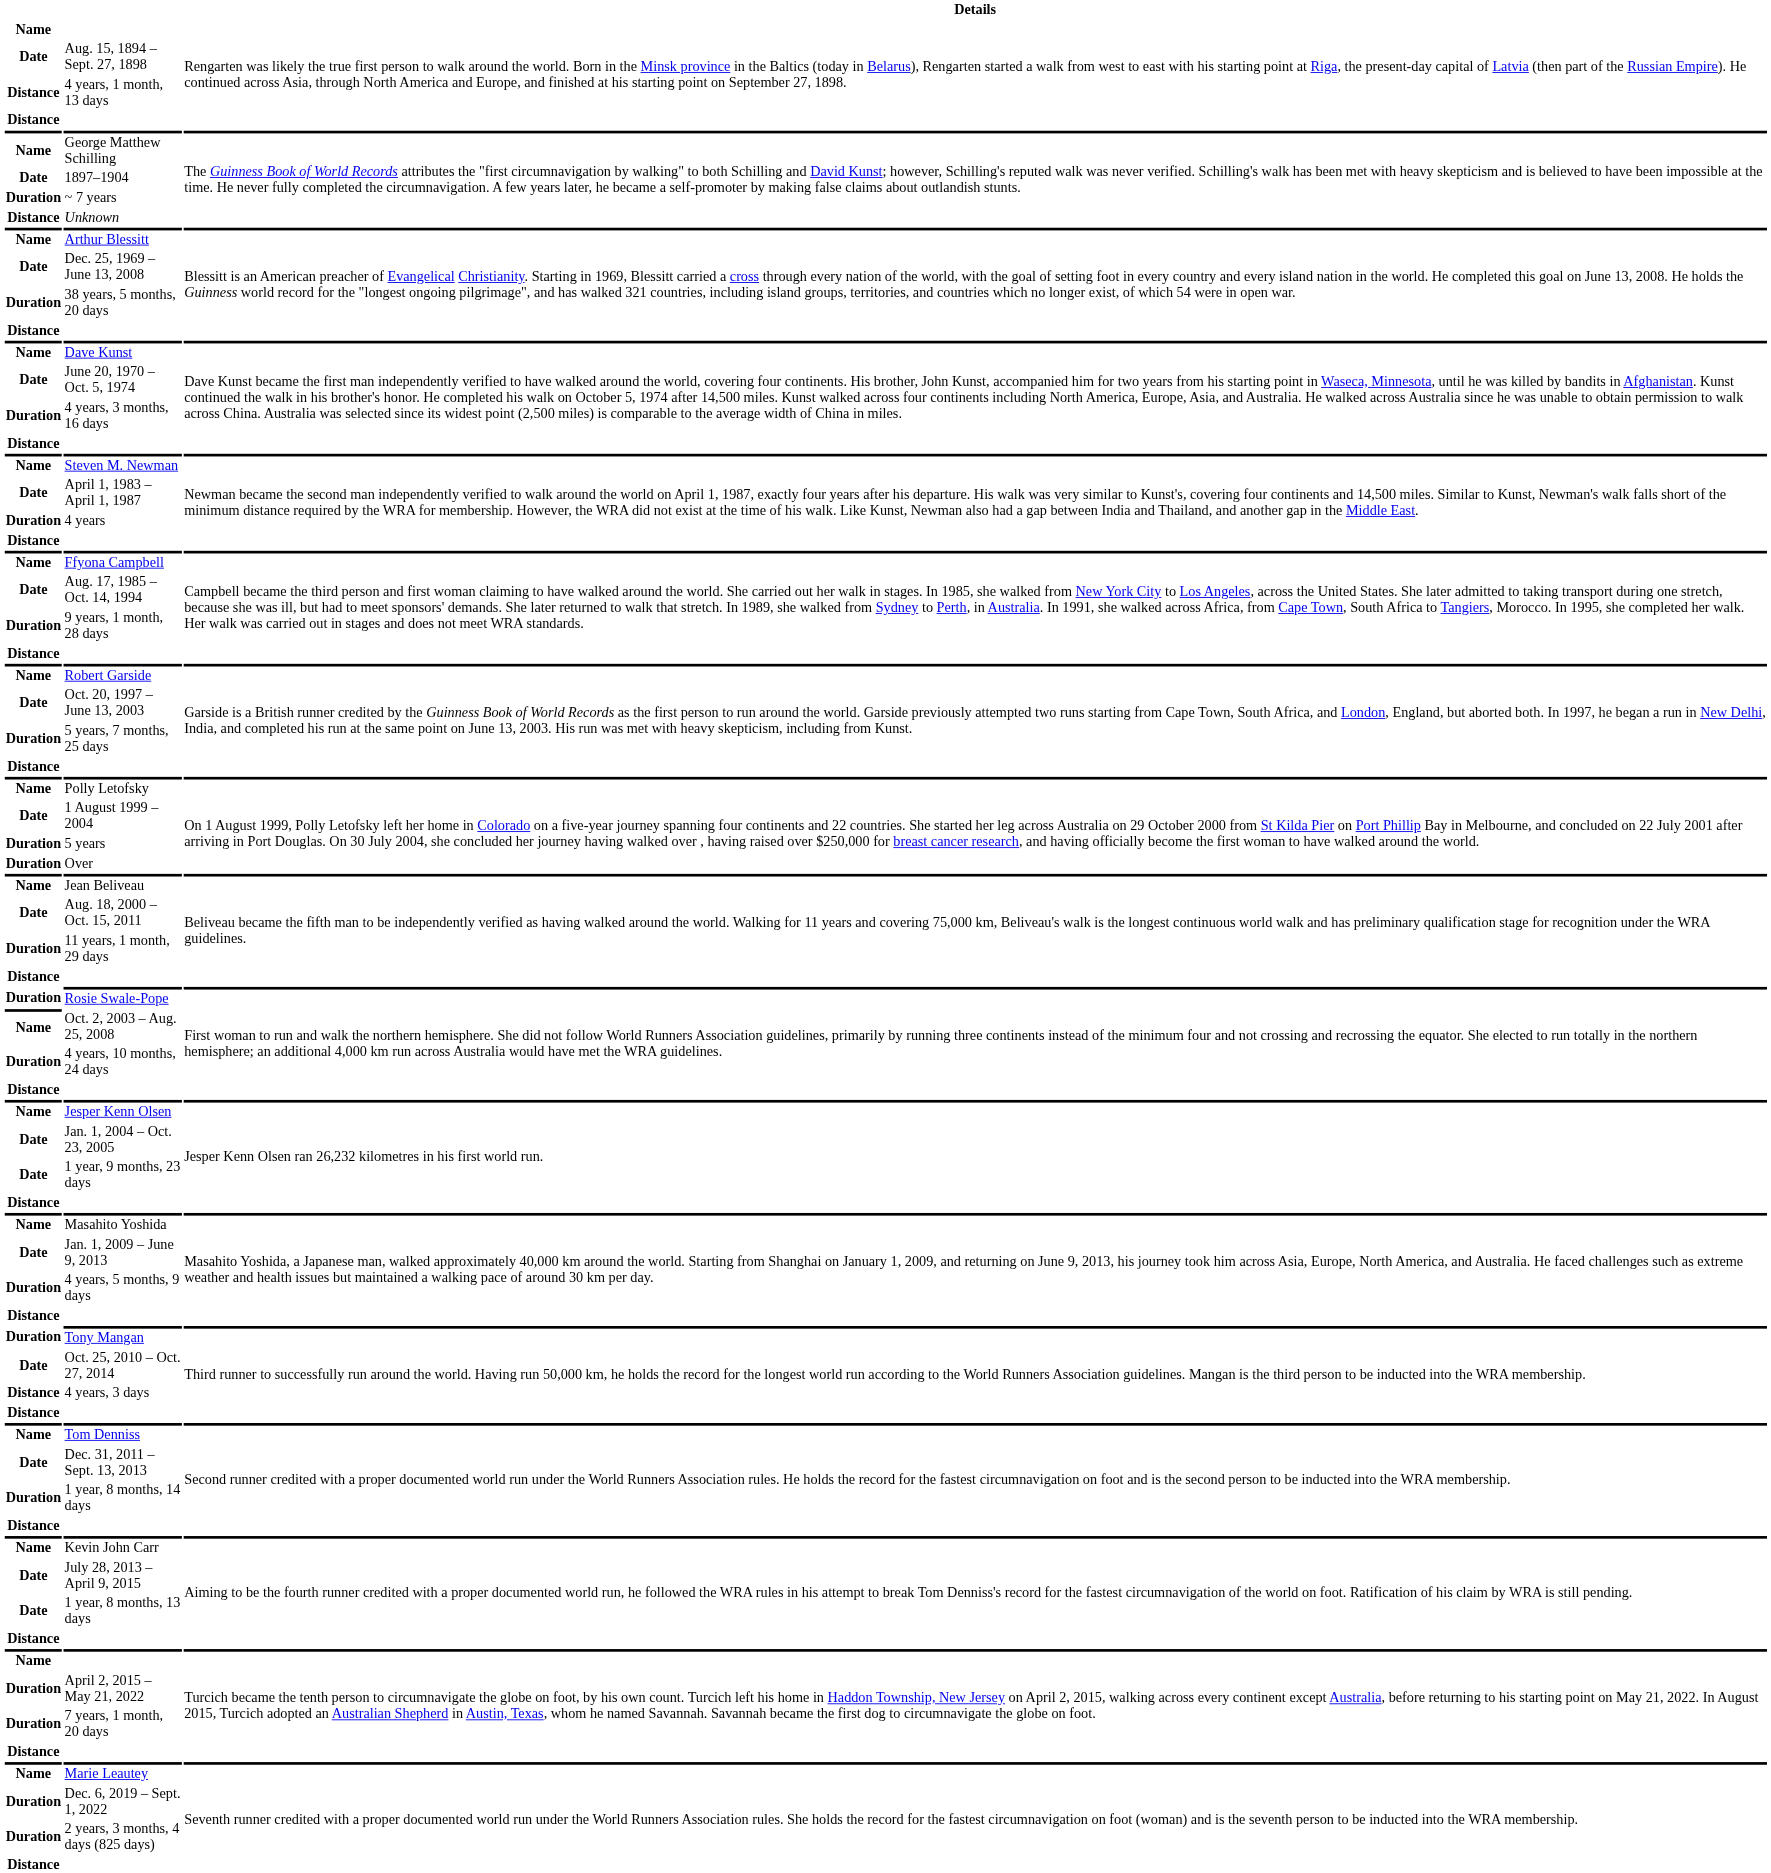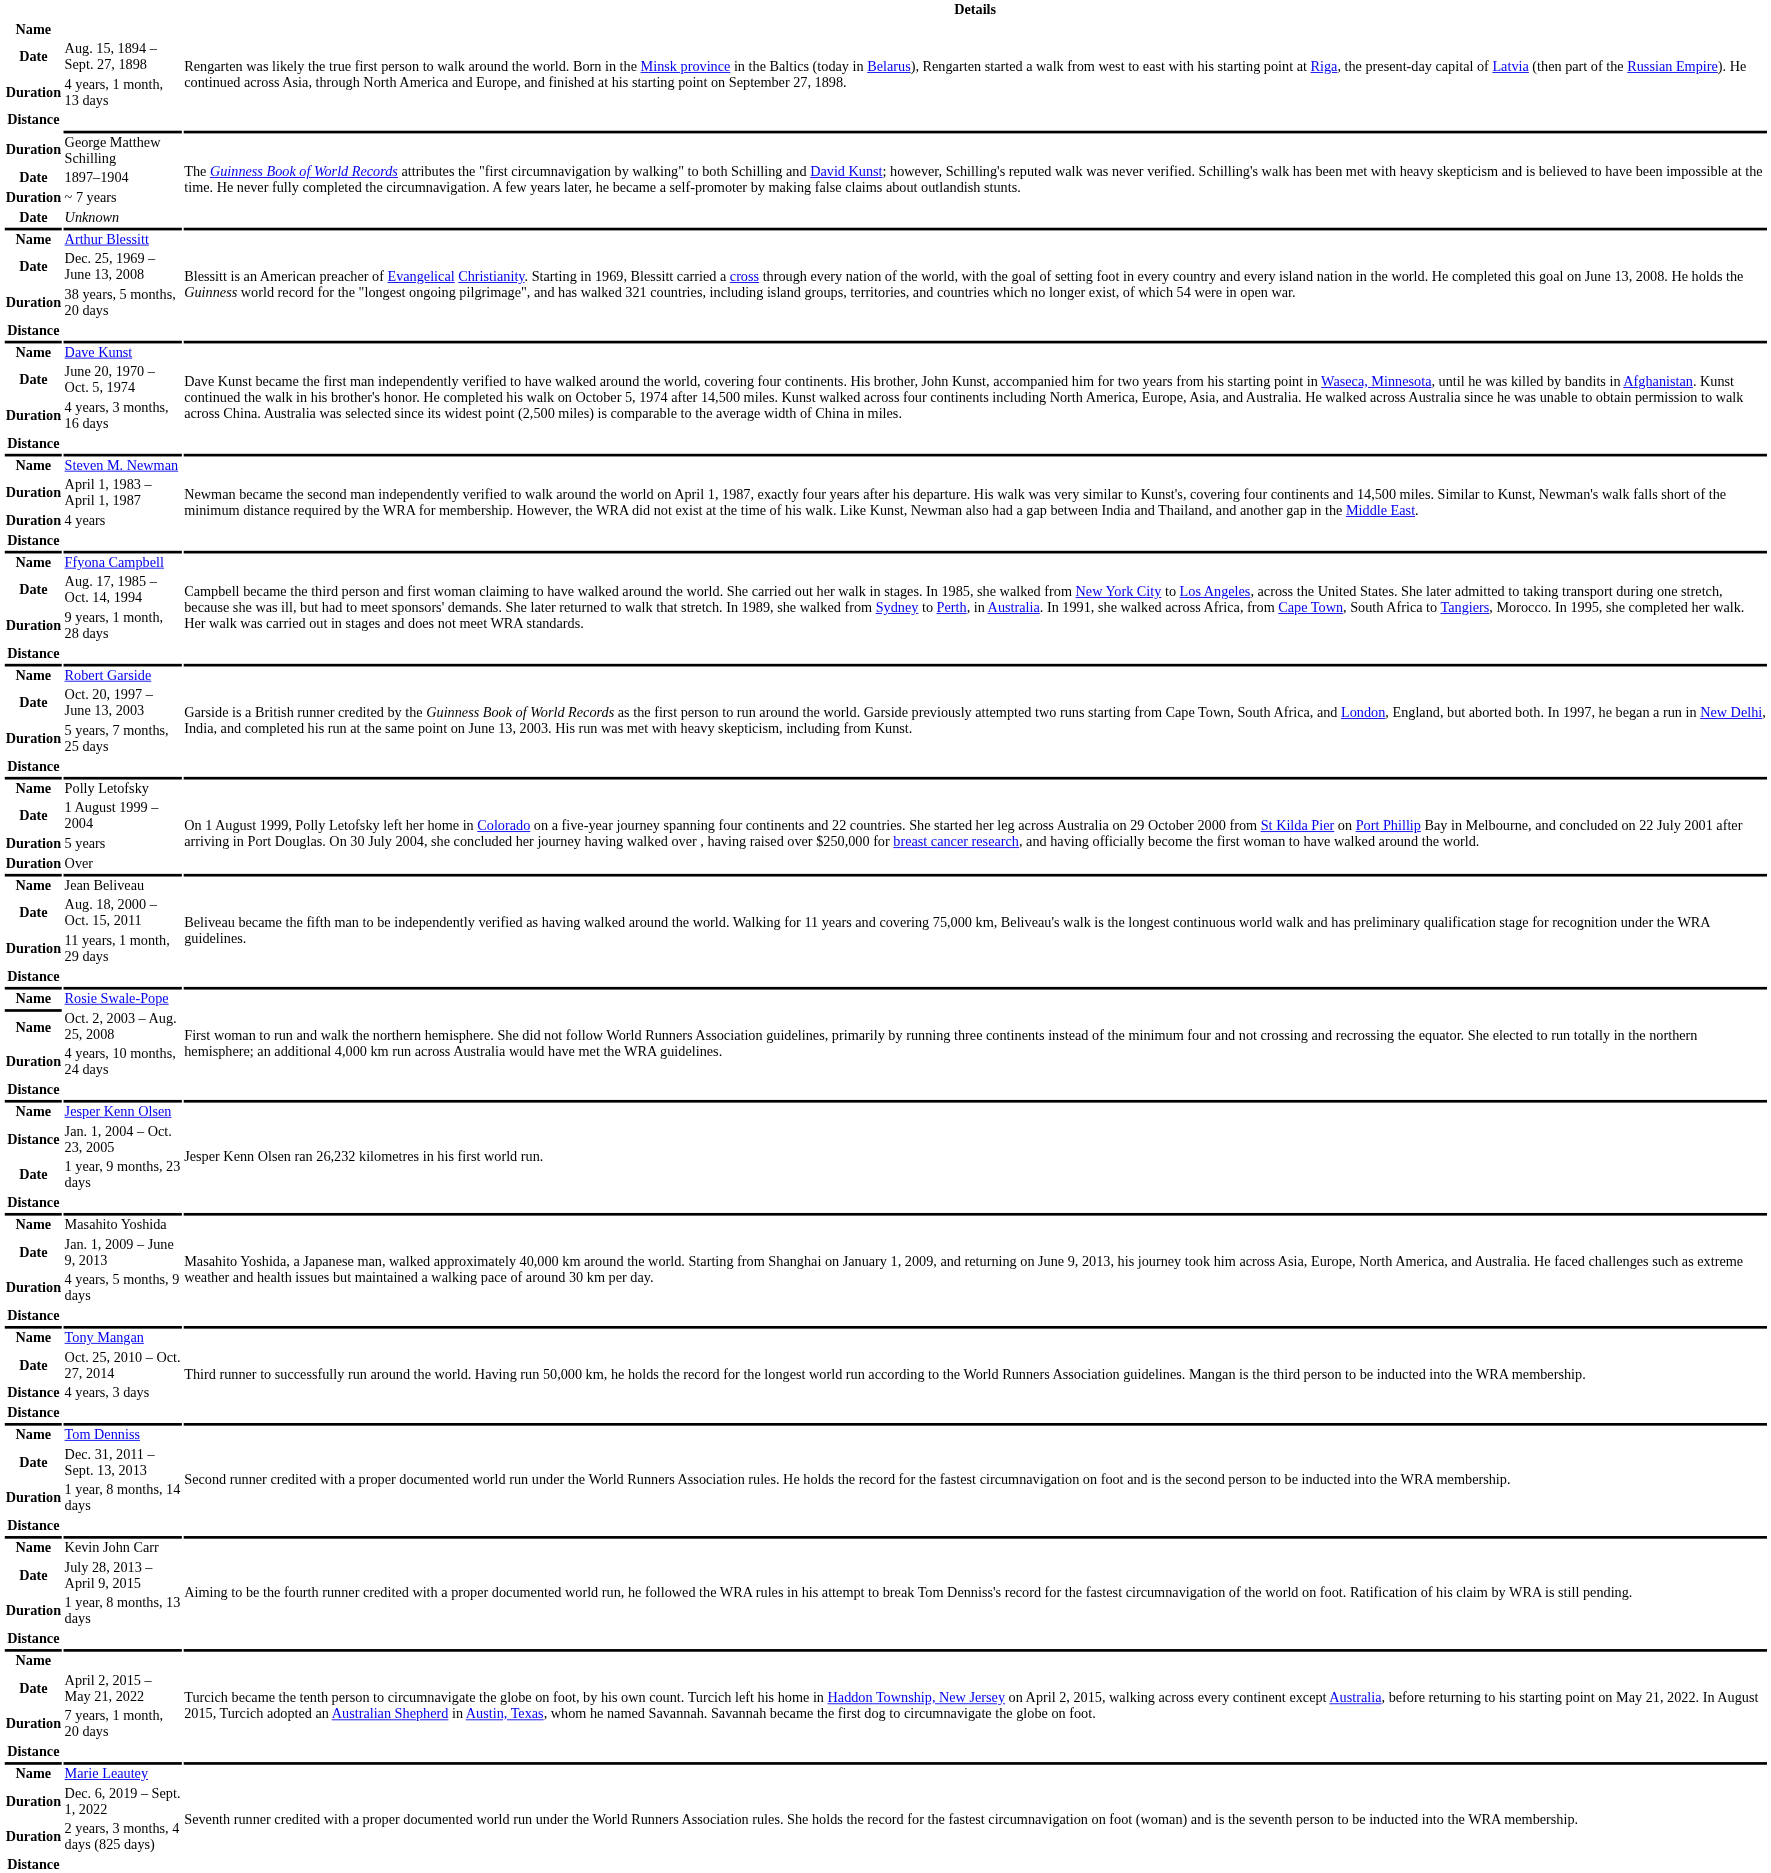 <table>
 <tr>
 <th></th>
 <th></th>
 <th>Details</th>
 </tr>
 <tr>
 <th>Name</th>
 <td></td>
 <td rowspan=4>Rengarten was likely the true first person to walk around the world. Born in the <a href='#'>Minsk province</a> in the Baltics (today in <a href='#'>Belarus</a>), Rengarten started a walk from west to east with his starting point at <a href='#'>Riga</a>, the present-day capital of <a href='#'>Latvia</a> (then part of the <a href='#'>Russian Empire</a>). He continued across Asia, through North America and Europe, and finished at his starting point on September 27, 1898.</td>
 </tr>
 <tr>
 <th>Date</th>
 <td>Aug. 15, 1894 – Sept. 27, 1898</td>
 </tr>
 <tr>
-<th>Distance</th>
+<th>Duration</th>
 <td>4 years, 1 month, 13 days</td>
 </tr>
 <tr>
 <th>Distance</th>
 <td></td>
 </tr>
 <tr>
-<th style="border-top: solid;">Name</th>
+<th>Duration</th>
 <td style="border-top: solid;">George Matthew Schilling</td>
 <td style="border-top: solid;" rowspan=4>The <em><a href='#'>Guinness Book of World Records</a></em> attributes the "first circumnavigation by walking" to both Schilling and <a href='#'>David Kunst</a>; however, Schilling's reputed walk was never verified. Schilling's walk has been met with heavy skepticism and is believed to have been impossible at the time. He never fully completed the circumnavigation. A few years later, he became a self-promoter by making false claims about outlandish stunts.</td>
 </tr>
 <tr>
 <th>Date</th>
 <td>1897–1904</td>
 </tr>
 <tr>
 <th>Duration</th>
 <td>~ 7 years</td>
 </tr>
 <tr>
-<th>Distance</th>
+<th>Date</th>
 <td><em>Unknown</em></td>
 </tr>
 <tr>
 <th style="border-top: solid;">Name</th>
 <td style="border-top: solid;"><a href='#'>Arthur Blessitt</a></td>
 <td style="border-top: solid;" rowspan=4>Blessitt is an American preacher of <a href='#'>Evangelical</a> <a href='#'>Christianity</a>. Starting in 1969, Blessitt carried a <a href='#'>cross</a> through every nation of the world, with the goal of setting foot in every country and every island nation in the world. He completed this goal on June 13, 2008. He holds the <em>Guinness</em> world record for the "longest ongoing pilgrimage", and has walked 321 countries, including island groups, territories, and countries which no longer exist, of which 54 were in open war.</td>
 </tr>
 <tr>
 <th>Date</th>
 <td>Dec. 25, 1969 – June 13, 2008</td>
 </tr>
 <tr>
 <th>Duration</th>
 <td>38 years, 5 months, 20 days</td>
 </tr>
 <tr>
 <th>Distance</th>
 <td></td>
 </tr>
 <tr>
 <th style="border-top: solid;">Name</th>
 <td style="border-top: solid;"><a href='#'>Dave Kunst</a></td>
 <td style="border-top: solid;" rowspan=4>Dave Kunst became the first man independently verified to have walked around the world, covering four continents. His brother, John Kunst, accompanied him for two years from his starting point in <a href='#'>Waseca, Minnesota</a>, until he was killed by bandits in <a href='#'>Afghanistan</a>. Kunst continued the walk in his brother's honor. He completed his walk on October 5, 1974 after 14,500 miles. Kunst walked across four continents including North America, Europe, Asia, and Australia. He walked across Australia since he was unable to obtain permission to walk across China. Australia was selected since its widest point (2,500 miles) is comparable to the average width of China in miles.</td>
 </tr>
 <tr>
 <th>Date</th>
 <td>June 20, 1970 – Oct. 5, 1974</td>
 </tr>
 <tr>
 <th>Duration</th>
 <td>4 years, 3 months, 16 days</td>
 </tr>
 <tr>
 <th>Distance</th>
 <td></td>
 </tr>
 <tr>
 <th style="border-top: solid;">Name</th>
 <td style="border-top: solid;"><a href='#'>Steven M. Newman</a></td>
 <td style="border-top: solid;" rowspan=4>Newman became the second man independently verified to walk around the world on April 1, 1987, exactly four years after his departure. His walk was very similar to Kunst's, covering four continents and 14,500 miles. Similar to Kunst, Newman's walk falls short of the minimum distance required by the WRA for membership. However, the WRA did not exist at the time of his walk. Like Kunst, Newman also had a gap between India and Thailand, and another gap in the <a href='#'>Middle East</a>.</td>
 </tr>
 <tr>
-<th>Date</th>
+<th>Duration</th>
 <td>April 1, 1983 – April 1, 1987</td>
 </tr>
 <tr>
 <th>Duration</th>
 <td>4 years</td>
 </tr>
 <tr>
 <th>Distance</th>
 <td></td>
 </tr>
 <tr>
 <th style="border-top: solid;">Name</th>
 <td style="border-top: solid;"><a href='#'>Ffyona Campbell</a></td>
 <td style="border-top: solid;" rowspan=4>Campbell became the third person and first woman claiming to have walked around the world. She carried out her walk in stages. In 1985, she walked from <a href='#'>New York City</a> to <a href='#'>Los Angeles</a>, across the United States. She later admitted to taking transport during one stretch, because she was ill, but had to meet sponsors' demands. She later returned to walk that stretch. In 1989, she walked from <a href='#'>Sydney</a> to <a href='#'>Perth</a>, in <a href='#'>Australia</a>. In 1991, she walked across Africa, from <a href='#'>Cape Town</a>, South Africa to <a href='#'>Tangiers</a>, Morocco. In 1995, she completed her walk. Her walk was carried out in stages and does not meet WRA standards.</td>
 </tr>
 <tr>
 <th>Date</th>
 <td>Aug. 17, 1985 – Oct. 14, 1994</td>
 </tr>
 <tr>
 <th>Duration</th>
 <td>9 years, 1 month, 28 days</td>
 </tr>
 <tr>
 <th>Distance</th>
 <td></td>
 </tr>
 <tr>
 <th style="border-top: solid;">Name</th>
 <td style="border-top: solid;"><a href='#'>Robert Garside</a></td>
 <td style="border-top: solid;" rowspan=4>Garside is a British runner credited by the <em>Guinness Book of World Records</em> as the first person to run around the world. Garside previously attempted two runs starting from Cape Town, South Africa, and <a href='#'>London</a>, England, but aborted both. In 1997, he began a run in <a href='#'>New Delhi</a>, India, and completed his run at the same point on June 13, 2003. His run was met with heavy skepticism, including from Kunst.</td>
 </tr>
 <tr>
 <th>Date</th>
 <td>Oct. 20, 1997 – June 13, 2003</td>
 </tr>
 <tr>
 <th>Duration</th>
 <td>5 years, 7 months, 25 days</td>
 </tr>
 <tr>
 <th>Distance</th>
 <td></td>
 </tr>
 <tr>
 <th style="border-top: solid;">Name</th>
 <td style="border-top: solid;">Polly Letofsky</td>
 <td style="border-top: solid;" rowspan=4><br>On 1 August 1999, Polly Letofsky left her home in <a href='#'>Colorado</a> on a five-year journey spanning four continents and 22 countries. She started her leg across Australia on 29 October 2000 from <a href='#'>St Kilda Pier</a> on <a href='#'>Port Phillip</a> Bay in Melbourne, and concluded on 22 July 2001 after arriving in Port Douglas. On 30 July 2004, she concluded her journey having walked over , having raised over $250,000 for <a href='#'>breast cancer research</a>, and having officially become the first woman to have walked around the world.</td>
 </tr>
 <tr>
 <th>Date</th>
 <td>1 August 1999 – 2004</td>
 </tr>
 <tr>
 <th>Duration</th>
 <td>5 years</td>
 </tr>
 <tr>
 <th>Duration</th>
 <td>Over </td>
 </tr>
 <tr>
 <th style="border-top: solid;">Name</th>
 <td style="border-top: solid;">Jean Beliveau</td>
 <td style="border-top: solid;" rowspan=4>Beliveau became the fifth man to be independently verified as having walked around the world. Walking for 11 years and covering 75,000 km, Beliveau's walk is the longest continuous world walk and has preliminary qualification stage for recognition under the WRA guidelines.</td>
 </tr>
 <tr>
 <th>Date</th>
 <td>Aug. 18, 2000 – Oct. 15, 2011</td>
 </tr>
 <tr>
 <th>Duration</th>
 <td>11 years, 1 month, 29 days</td>
 </tr>
 <tr>
 <th>Distance</th>
 <td></td>
 </tr>
 <tr>
-<th>Duration</th>
+<th style="border-top: solid;">Name</th>
 <td style="border-top: solid;"><a href='#'>Rosie Swale-Pope</a></td>
 <td style="border-top: solid;" rowspan=4>First woman to run and walk the northern hemisphere. She did not follow World Runners Association guidelines, primarily by running three continents instead of the minimum four and not crossing and recrossing the equator. She elected to run totally in the northern hemisphere; an additional 4,000 km run across Australia would have met the WRA guidelines.</td>
 </tr>
 <tr>
 <th style="border-top: solid;">Name</th>
 <td>Oct. 2, 2003 – Aug. 25, 2008</td>
 </tr>
 <tr>
 <th>Duration</th>
 <td>4 years, 10 months, 24 days</td>
 </tr>
 <tr>
 <th>Distance</th>
 <td></td>
 </tr>
 <tr>
 <th style="border-top: solid;">Name</th>
 <td style="border-top: solid;"><a href='#'>Jesper Kenn Olsen</a></td>
 <td style="border-top: solid;" rowspan=4>Jesper Kenn Olsen ran 26,232 kilometres in his first world run.</td>
 </tr>
 <tr>
-<th>Date</th>
+<th>Distance</th>
 <td>Jan. 1, 2004 – Oct. 23, 2005</td>
 </tr>
 <tr>
 <th>Date</th>
 <td>1 year, 9 months, 23 days</td>
 </tr>
 <tr>
 <th>Distance</th>
 <td></td>
 </tr>
 <tr>
 <th style="border-top: solid;">Name</th>
 <td style="border-top: solid;">Masahito Yoshida</td>
 <td style="border-top: solid;" rowspan=4>Masahito Yoshida, a Japanese man, walked approximately 40,000 km around the world. Starting from Shanghai on January 1, 2009, and returning on June 9, 2013, his journey took him across Asia, Europe, North America, and Australia. He faced challenges such as extreme weather and health issues but maintained a walking pace of around 30 km per day.</td>
 </tr>
 <tr>
 <th>Date</th>
 <td>Jan. 1, 2009 – June 9, 2013</td>
 </tr>
 <tr>
 <th>Duration</th>
 <td>4 years, 5 months, 9 days</td>
 </tr>
 <tr>
 <th>Distance</th>
 <td></td>
 </tr>
 <tr>
-<th>Duration</th>
+<th style="border-top: solid;">Name</th>
 <td style="border-top: solid;"><a href='#'>Tony Mangan</a></td>
 <td style="border-top: solid;" rowspan=4>Third runner to successfully run around the world. Having run 50,000 km, he holds the record for the longest world run according to the World Runners Association guidelines. Mangan is the third person to be inducted into the WRA membership.</td>
 </tr>
 <tr>
 <th>Date</th>
 <td>Oct. 25, 2010 – Oct. 27, 2014</td>
 </tr>
 <tr>
 <th>Distance</th>
 <td>4 years, 3 days</td>
 </tr>
 <tr>
 <th>Distance</th>
 <td></td>
 </tr>
 <tr>
 <th style="border-top: solid;">Name</th>
 <td style="border-top: solid;"><a href='#'>Tom Denniss</a></td>
 <td style="border-top: solid;" rowspan=4>Second runner credited with a proper documented world run under the World Runners Association rules. He holds the record for the fastest circumnavigation on foot and is the second person to be inducted into the WRA membership.</td>
 </tr>
 <tr>
 <th>Date</th>
 <td>Dec. 31, 2011 – Sept. 13, 2013</td>
 </tr>
 <tr>
 <th>Duration</th>
 <td>1 year, 8 months, 14 days</td>
 </tr>
 <tr>
 <th>Distance</th>
 <td></td>
 </tr>
 <tr>
 <th style="border-top: solid;">Name</th>
 <td style="border-top: solid;">Kevin John Carr</td>
 <td style="border-top: solid;" rowspan=4>Aiming to be the fourth runner credited with a proper documented world run, he followed the WRA rules in his attempt to break Tom Denniss's record for the fastest circumnavigation of the world on foot. Ratification of his claim by WRA is still pending.</td>
 </tr>
 <tr>
 <th>Date</th>
 <td>July 28, 2013 – April 9, 2015</td>
 </tr>
 <tr>
-<th>Date</th>
+<th>Duration</th>
 <td>1 year, 8 months, 13 days</td>
 </tr>
 <tr>
 <th>Distance</th>
 <td></td>
 </tr>
 <tr>
 <th style="border-top: solid;">Name</th>
 <td style="border-top: solid;"></td>
 <td style="border-top: solid;" rowspan=4>Turcich became the tenth person to circumnavigate the globe on foot, by his own count. Turcich left his home in <a href='#'>Haddon Township, New Jersey</a> on April 2, 2015, walking across every continent except <a href='#'>Australia</a>, before returning to his starting point on May 21, 2022. In August 2015, Turcich adopted an <a href='#'>Australian Shepherd</a> in <a href='#'>Austin, Texas</a>, whom he named Savannah. Savannah became the first dog to circumnavigate the globe on foot.</td>
 </tr>
 <tr>
-<th>Duration</th>
+<th>Date</th>
 <td>April 2, 2015 – May 21, 2022</td>
 </tr>
 <tr>
 <th>Duration</th>
 <td>7 years, 1 month, 20 days</td>
 </tr>
 <tr>
 <th>Distance</th>
 <td></td>
 </tr>
 <tr>
 <th style="border-top: solid;">Name</th>
 <td style="border-top: solid;"><a href='#'>Marie Leautey</a></td>
 <td style="border-top: solid;" rowspan=4>Seventh runner credited with a proper documented world run under the World Runners Association rules. She holds the record for the fastest circumnavigation on foot (woman) and is the seventh person to be inducted into the WRA membership.</td>
 </tr>
 <tr>
 <th>Duration</th>
 <td>Dec. 6, 2019 – Sept. 1, 2022</td>
 </tr>
 <tr>
 <th>Duration</th>
 <td>2 years, 3 months, 4 days (825 days)</td>
 </tr>
 <tr>
 <th>Distance</th>
 <td></td>
 </tr>
 <tr>
 </tr>
 </table>
